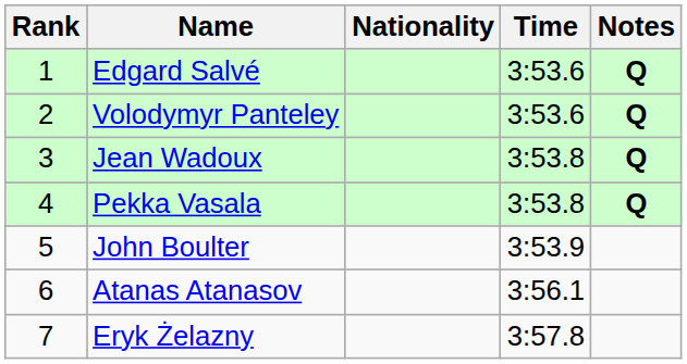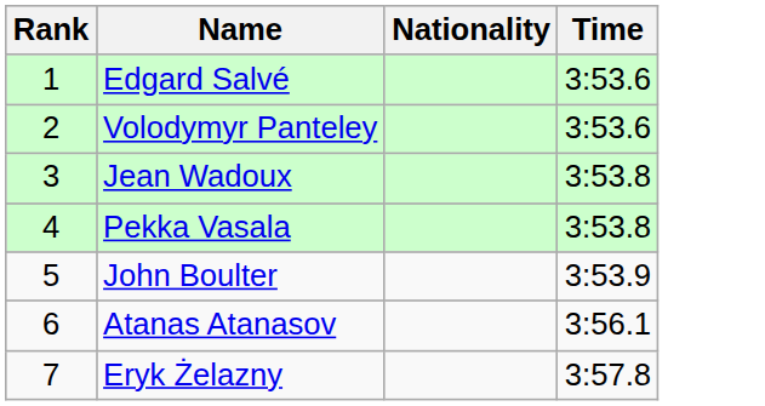 <table class="wikitable sortable" style="text-align:center">
 <tr>
 <th>Rank</th>
 <th>Name</th>
 <th>Nationality</th>
 <th>Time</th>
-<th>Notes</th>
 </tr>
 <tr bgcolor=ccffcc>
 <td>1</td>
 <td align=left><a href='#'>Edgard Salvé</a></td>
 <td align=left></td>
 <td>3:53.6</td>
-<td><strong>Q</strong></td>
 </tr>
 <tr bgcolor=ccffcc>
 <td>2</td>
 <td align=left><a href='#'>Volodymyr Panteley</a></td>
 <td align=left></td>
 <td>3:53.6</td>
-<td><strong>Q</strong></td>
 </tr>
 <tr bgcolor=ccffcc>
 <td>3</td>
 <td align=left><a href='#'>Jean Wadoux</a></td>
 <td align=left></td>
 <td>3:53.8</td>
-<td><strong>Q</strong></td>
 </tr>
 <tr bgcolor=ccffcc>
 <td>4</td>
 <td align=left><a href='#'>Pekka Vasala</a></td>
 <td align=left></td>
 <td>3:53.8</td>
-<td><strong>Q</strong></td>
 </tr>
 <tr>
 <td>5</td>
 <td align=left><a href='#'>John Boulter</a></td>
 <td align=left></td>
 <td>3:53.9</td>
-<td></td>
 </tr>
 <tr>
 <td>6</td>
 <td align=left><a href='#'>Atanas Atanasov</a></td>
 <td align=left></td>
 <td>3:56.1</td>
-<td></td>
 </tr>
 <tr>
 <td>7</td>
 <td align=left><a href='#'>Eryk Żelazny</a></td>
 <td align=left></td>
 <td>3:57.8</td>
-<td></td>
 </tr>
 </table>
